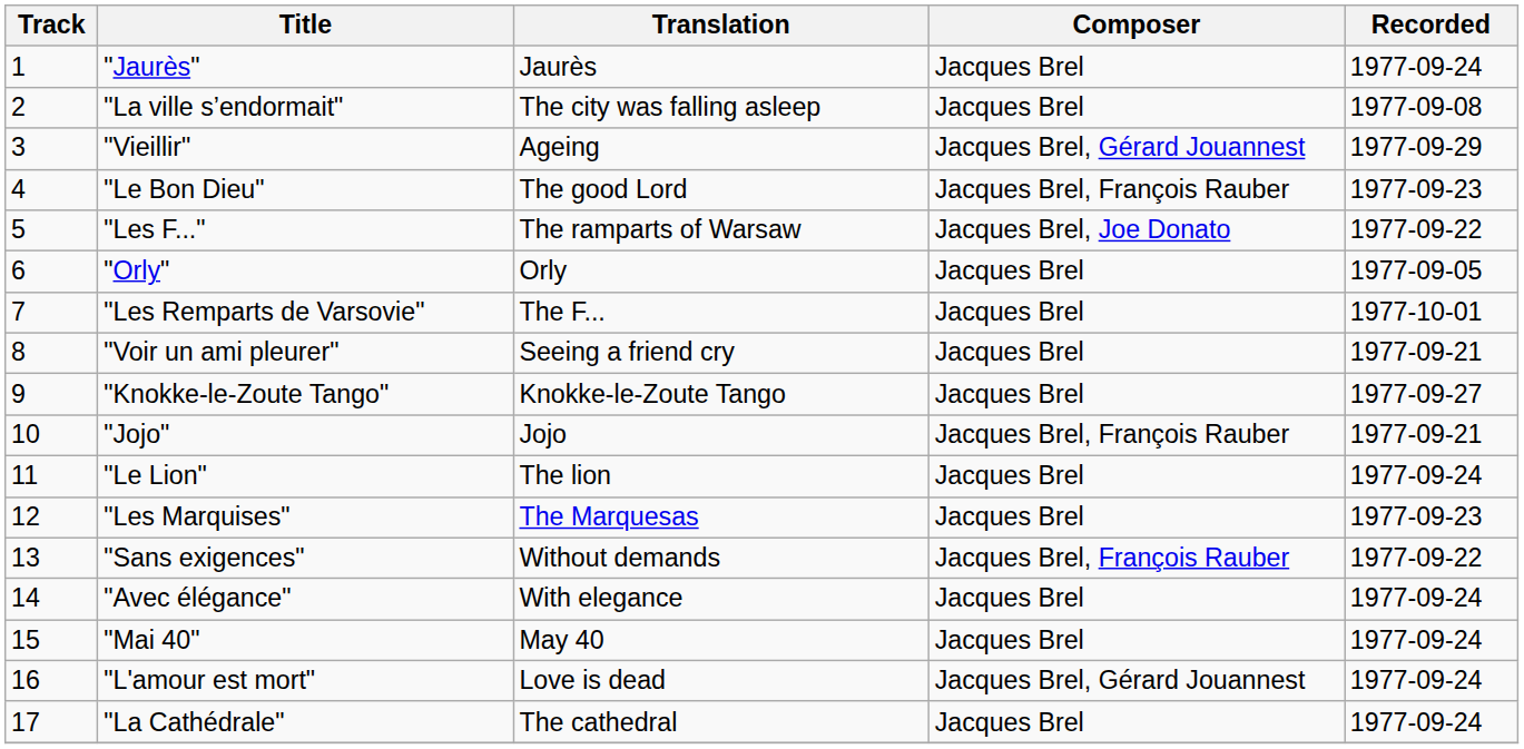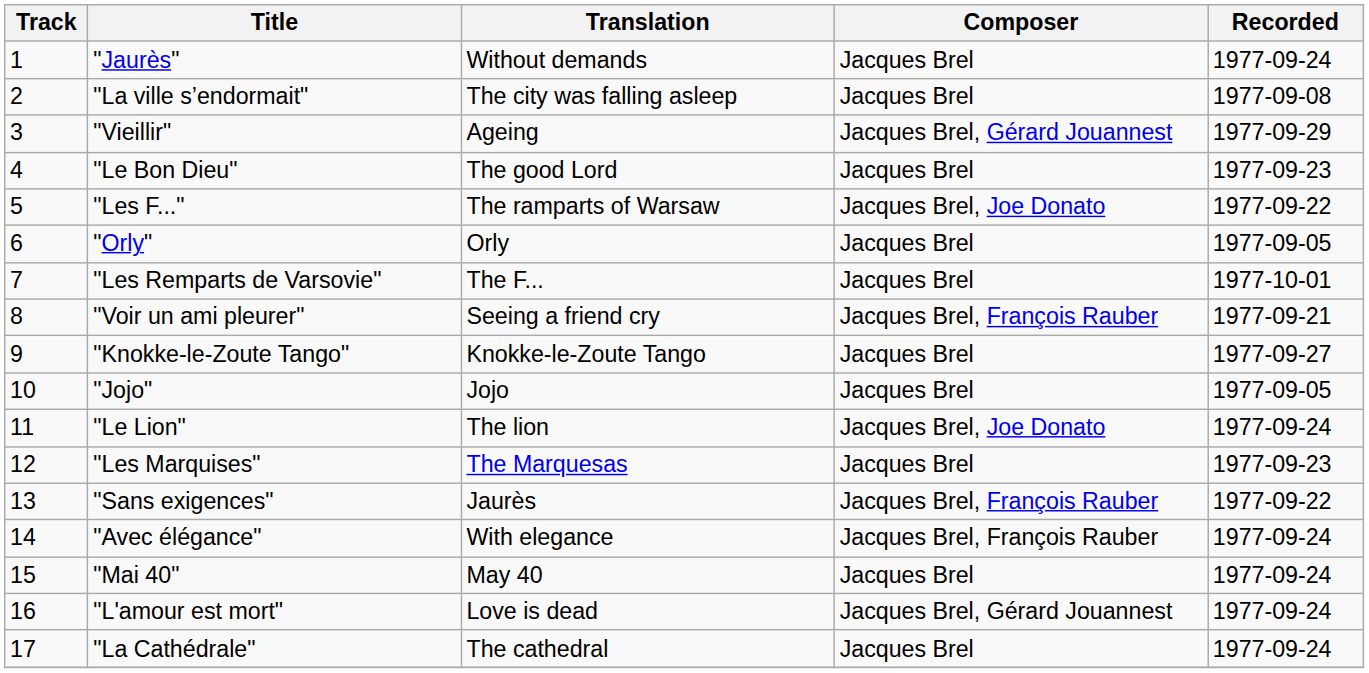 <table class="wikitable">
 <tr>
 <th style="width:50px;">Track</th>
 <th style="width:250px;">Title</th>
 <th style="width:250px;">Translation</th>
 <th style="width:250px;">Composer</th>
 <th style="width:100px;">Recorded</th>
 </tr>
 <tr>
 <td>1</td>
 <td>"<a href='#'>Jaurès</a>"</td>
-<td>Jaurès</td>
+<td>Without demands</td>
 <td>Jacques Brel</td>
 <td>1977-09-24</td>
 </tr>
 <tr>
 <td>2</td>
 <td>"La ville s’endormait"</td>
 <td>The city was falling asleep</td>
 <td>Jacques Brel</td>
 <td>1977-09-08</td>
 </tr>
 <tr>
 <td>3</td>
 <td>"Vieillir"</td>
 <td>Ageing</td>
 <td>Jacques Brel, <a href='#'>Gérard Jouannest</a></td>
 <td>1977-09-29</td>
 </tr>
 <tr>
 <td>4</td>
 <td>"Le Bon Dieu"</td>
 <td>The good Lord</td>
-<td>Jacques Brel, François Rauber</td>
+<td>Jacques Brel</td>
 <td>1977-09-23</td>
 </tr>
 <tr>
 <td>5</td>
 <td>"Les F..."</td>
 <td>The ramparts of Warsaw</td>
 <td>Jacques Brel, <a href='#'>Joe Donato</a></td>
 <td>1977-09-22</td>
 </tr>
 <tr>
 <td>6</td>
 <td>"<a href='#'>Orly</a>"</td>
 <td>Orly</td>
 <td>Jacques Brel</td>
 <td>1977-09-05</td>
 </tr>
 <tr>
 <td>7</td>
 <td>"Les Remparts de Varsovie"</td>
 <td>The F...</td>
 <td>Jacques Brel</td>
 <td>1977-10-01</td>
 </tr>
 <tr>
 <td>8</td>
 <td>"Voir un ami pleurer"</td>
 <td>Seeing a friend cry</td>
-<td>Jacques Brel</td>
+<td>Jacques Brel, <a href='#'>François Rauber</a></td>
 <td>1977-09-21</td>
 </tr>
 <tr>
 <td>9</td>
 <td>"Knokke-le-Zoute Tango"</td>
 <td>Knokke-le-Zoute Tango</td>
 <td>Jacques Brel</td>
 <td>1977-09-27</td>
 </tr>
 <tr>
 <td>10</td>
 <td>"Jojo"</td>
 <td>Jojo</td>
-<td>Jacques Brel, François Rauber</td>
-<td>1977-09-21</td>
+<td>Jacques Brel</td>
+<td>1977-09-05</td>
 </tr>
 <tr>
 <td>11</td>
 <td>"Le Lion"</td>
 <td>The lion</td>
-<td>Jacques Brel</td>
+<td>Jacques Brel, <a href='#'>Joe Donato</a></td>
 <td>1977-09-24</td>
 </tr>
 <tr>
 <td>12</td>
 <td>"Les Marquises"</td>
 <td><a href='#'>The Marquesas</a></td>
 <td>Jacques Brel</td>
 <td>1977-09-23</td>
 </tr>
 <tr>
 <td>13</td>
 <td>"Sans exigences"</td>
-<td>Without demands</td>
+<td>Jaurès</td>
 <td>Jacques Brel, <a href='#'>François Rauber</a></td>
 <td>1977-09-22</td>
 </tr>
 <tr>
 <td>14</td>
 <td>"Avec élégance"</td>
 <td>With elegance</td>
-<td>Jacques Brel</td>
+<td>Jacques Brel, François Rauber</td>
 <td>1977-09-24</td>
 </tr>
 <tr>
 <td>15</td>
 <td>"Mai 40"</td>
 <td>May 40</td>
 <td>Jacques Brel</td>
 <td>1977-09-24</td>
 </tr>
 <tr>
 <td>16</td>
 <td>"L'amour est mort"</td>
 <td>Love is dead</td>
 <td>Jacques Brel, Gérard Jouannest</td>
 <td>1977-09-24</td>
 </tr>
 <tr>
 <td>17</td>
 <td>"La Cathédrale"</td>
 <td>The cathedral</td>
 <td>Jacques Brel</td>
 <td>1977-09-24</td>
 </tr>
 <tr>
 </tr>
 </table>
